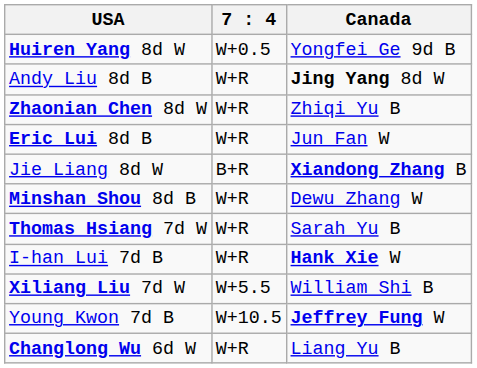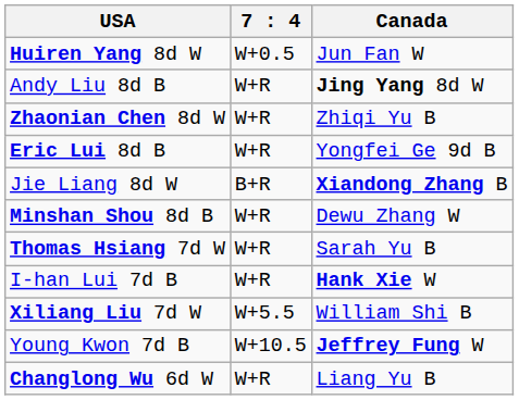 <table class="wikitable">
 <tr>
 <th>USA</th>
 <th>7 : 4</th>
 <th>Canada</th>
 </tr>
 <tr>
 <td><strong><a href='#'>Huiren Yang</a></strong> 8d W</td>
 <td>W+0.5</td>
-<td><a href='#'>Yongfei Ge</a> 9d B</td>
+<td><a href='#'>Jun Fan</a> W</td>
 </tr>
 <tr>
 <td><a href='#'>Andy Liu</a> 8d B</td>
 <td>W+R</td>
 <td><strong>Jing Yang</strong> 8d W</td>
 </tr>
 <tr>
 <td><strong><a href='#'>Zhaonian Chen</a></strong> 8d W</td>
 <td>W+R</td>
 <td><a href='#'>Zhiqi Yu</a> B</td>
 </tr>
 <tr>
 <td><strong><a href='#'>Eric Lui</a></strong> 8d B</td>
 <td>W+R</td>
-<td><a href='#'>Jun Fan</a> W</td>
+<td><a href='#'>Yongfei Ge</a> 9d B</td>
 </tr>
 <tr>
 <td><a href='#'>Jie Liang</a> 8d W</td>
 <td>B+R</td>
 <td><strong><a href='#'>Xiandong Zhang</a></strong> B</td>
 </tr>
 <tr>
 <td><strong><a href='#'>Minshan Shou</a></strong> 8d B</td>
 <td>W+R</td>
 <td><a href='#'>Dewu Zhang</a> W</td>
 </tr>
 <tr>
 <td><strong><a href='#'>Thomas Hsiang</a></strong> 7d W</td>
 <td>W+R</td>
 <td><a href='#'>Sarah Yu</a> B</td>
 </tr>
 <tr>
 <td><a href='#'>I-han Lui</a> 7d B</td>
 <td>W+R</td>
 <td><strong><a href='#'>Hank Xie</a></strong> W</td>
 </tr>
 <tr>
 <td><strong><a href='#'>Xiliang Liu</a></strong> 7d W</td>
 <td>W+5.5</td>
 <td><a href='#'>William Shi</a> B</td>
 </tr>
 <tr>
 <td><a href='#'>Young Kwon</a> 7d B</td>
 <td>W+10.5</td>
 <td><strong><a href='#'>Jeffrey Fung</a></strong> W</td>
 </tr>
 <tr>
 <td><strong><a href='#'>Changlong Wu</a></strong> 6d W</td>
 <td>W+R</td>
 <td><a href='#'>Liang Yu</a> B</td>
 </tr>
 </table>
